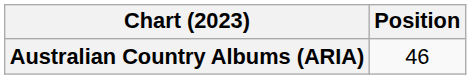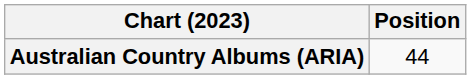 <table class="wikitable plainrowheaders" style="text-align:center;">
 <tr>
 <th scope="col">Chart (2023)</th>
 <th scope="col">Position</th>
 </tr>
 <tr>
 <th scope="row">Australian Country Albums (ARIA)</th>
-<td>46</td>
+<td>44</td>
 </tr>
 </table>
